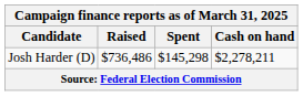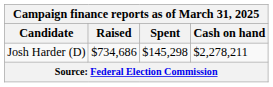 <table class="wikitable sortable">
 <tr>
 <th colspan=4>Campaign finance reports as of March 31, 2025</th>
 </tr>
 <tr style="text-align:center;">
 <th>Candidate</th>
 <th>Raised</th>
 <th>Spent</th>
 <th>Cash on hand</th>
 </tr>
 <tr>
 <td>Josh Harder (D)</td>
-<td>$736,486</td>
+<td>$734,686</td>
 <td>$145,298</td>
 <td>$2,278,211</td>
 </tr>
 <tr>
 <th colspan="4"><small>Source: <a href='#'>Federal Election Commission</a></small></th>
 </tr>
 </table>
